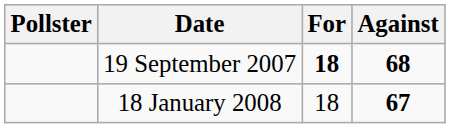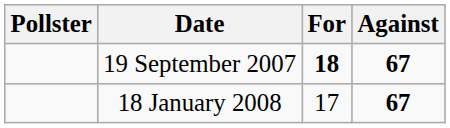 <table class="wikitable" style=text-align:center>
 <tr>
 <th>Pollster</th>
 <th>Date</th>
 <th>For</th>
 <th>Against</th>
 </tr>
 <tr>
 <td></td>
 <td>19 September 2007</td>
 <td><strong>18</strong></td>
-<td><strong>68</strong></td>
+<td><strong>67</strong></td>
 </tr>
 <tr>
 <td></td>
 <td>18 January 2008</td>
-<td>18</td>
+<td>17</td>
 <td><strong>67</strong></td>
 </tr>
 </table>
